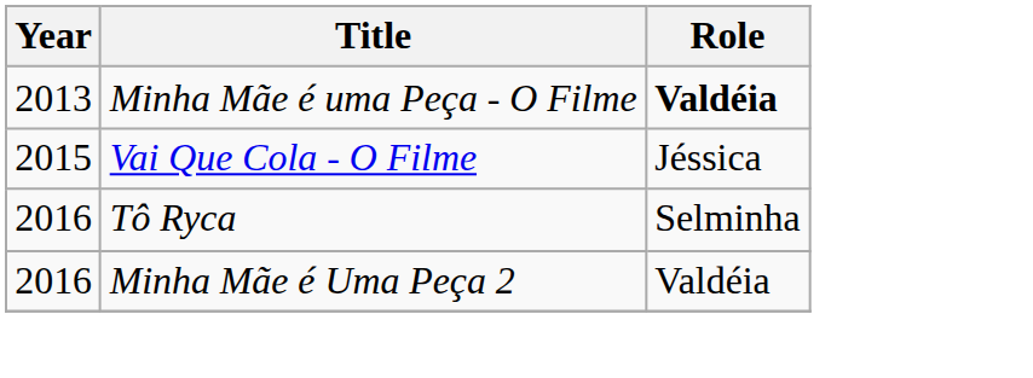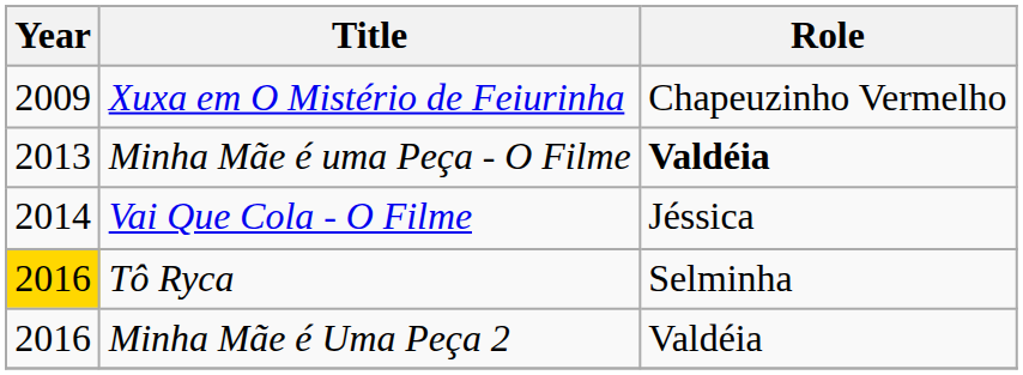 <table class="wikitable">
 <tr>
 <th>Year</th>
 <th>Title</th>
 <th>Role</th>
 </tr>
 <tr>
+<td>2009</td>
+<td><em><a href='#'>Xuxa em O Mistério de Feiurinha</a></em></td>
+<td>Chapeuzinho Vermelho</td>
+</tr>
+<tr>
 <td>2013</td>
 <td><em>Minha Mãe é uma Peça - O Filme</em></td>
 <td><strong>Valdéia</strong></td>
 </tr>
 <tr>
-<td>2015</td>
+<td>2014</td>
 <td><em><a href='#'>Vai Que Cola - O Filme</a></em></td>
 <td>Jéssica</td>
 </tr>
 <tr>
-<td>2016</td>
+<td style="background: gold;">2016</td>
 <td><em>Tô Ryca</em></td>
 <td>Selminha </td>
 </tr>
 <tr>
 <td>2016</td>
 <td><em>Minha Mãe é Uma Peça 2</em></td>
 <td>Valdéia</td>
 </tr>
 <tr>
 </tr>
 </table>
